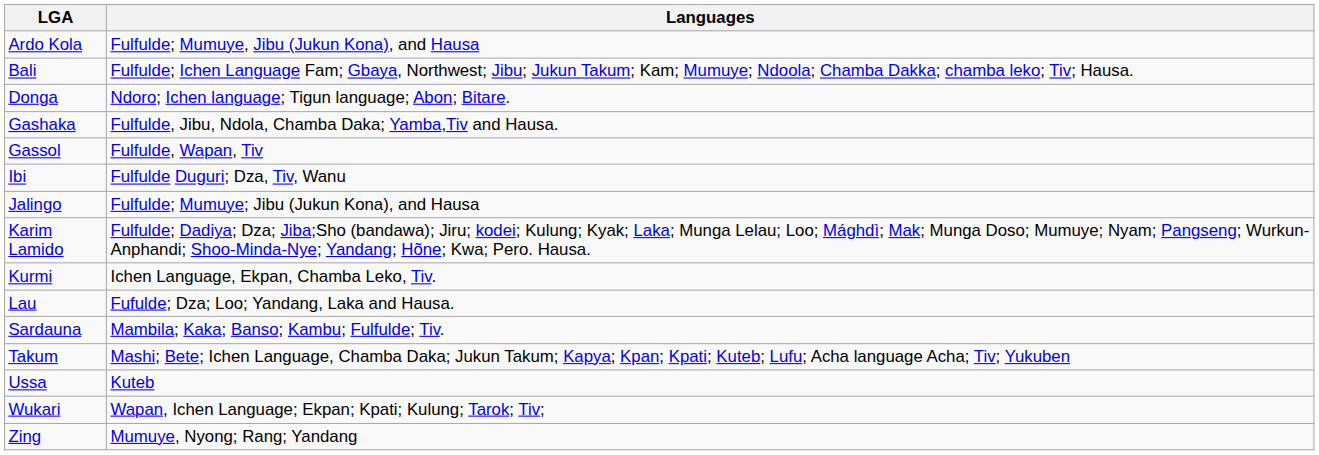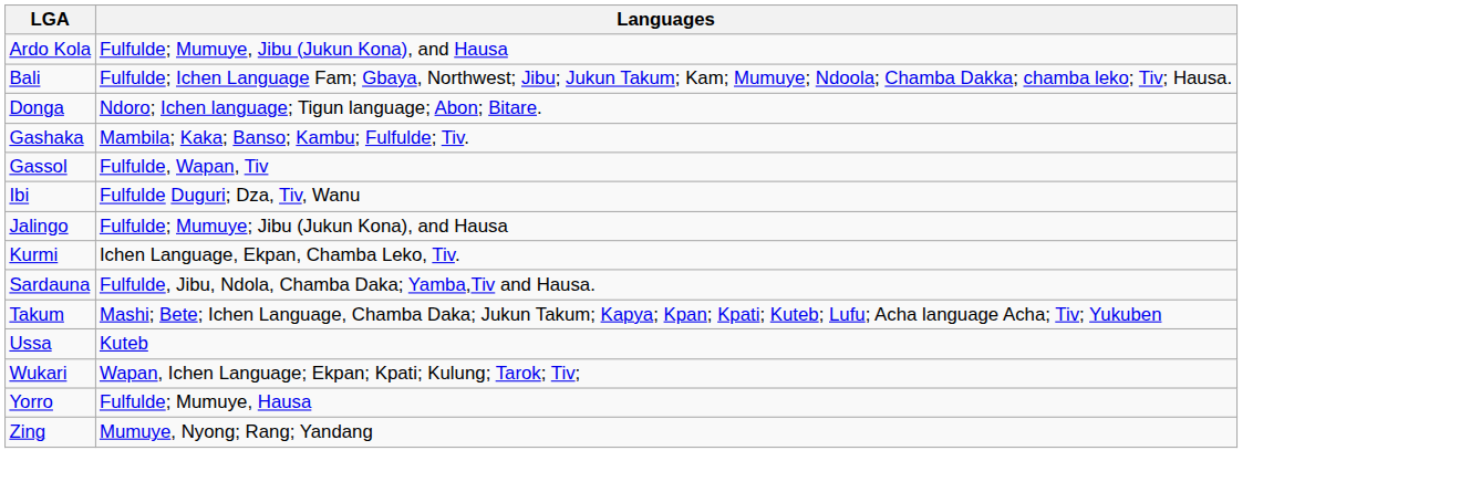 <table class="wikitable">
 <tr>
 <th>LGA</th>
 <th>Languages</th>
 </tr>
 <tr>
 <td><a href='#'>Ardo Kola</a></td>
 <td><a href='#'>Fulfulde</a>; <a href='#'>Mumuye</a>, <a href='#'>Jibu (Jukun Kona)</a>, and <a href='#'>Hausa</a></td>
 </tr>
 <tr>
 <td><a href='#'>Bali</a></td>
 <td><a href='#'>Fulfulde</a>; <a href='#'>Ichen Language</a> Fam; <a href='#'>Gbaya</a>, Northwest; <a href='#'>Jibu</a>; <a href='#'>Jukun Takum</a>; Kam; <a href='#'>Mumuye</a>; <a href='#'>Ndoola</a>; <a href='#'>Chamba Dakka</a>; <a href='#'>chamba leko</a>; <a href='#'>Tiv</a>; Hausa.</td>
 </tr>
 <tr>
 <td><a href='#'>Donga</a></td>
 <td><a href='#'>Ndoro</a>; <a href='#'>Ichen language</a>; Tigun language; <a href='#'>Abon</a>; <a href='#'>Bitare</a>.</td>
 </tr>
 <tr>
 <td><a href='#'>Gashaka</a></td>
-<td><a href='#'>Fulfulde</a>, Jibu, Ndola, Chamba Daka; <a href='#'>Yamba</a>,<a href='#'>Tiv</a> and Hausa.</td>
+<td><a href='#'>Mambila</a>; <a href='#'>Kaka</a>; <a href='#'>Banso</a>; <a href='#'>Kambu</a>; <a href='#'>Fulfulde</a>; <a href='#'>Tiv</a>.</td>
 </tr>
 <tr>
 <td><a href='#'>Gassol</a></td>
 <td><a href='#'>Fulfulde</a>, <a href='#'>Wapan</a>, <a href='#'>Tiv</a></td>
 </tr>
 <tr>
 <td><a href='#'>Ibi</a></td>
 <td><a href='#'>Fulfulde</a> <a href='#'>Duguri</a>; Dza, <a href='#'>Tiv</a>, Wanu</td>
 </tr>
 <tr>
 <td><a href='#'>Jalingo</a></td>
 <td><a href='#'>Fulfulde</a>; <a href='#'>Mumuye</a>; Jibu (Jukun Kona), and Hausa</td>
 </tr>
 <tr>
-<td><a href='#'>Karim Lamido</a></td>
-<td><a href='#'>Fulfulde</a>; <a href='#'>Dadiya</a>; Dza; <a href='#'>Jiba</a>;Sho (bandawa); Jiru; <a href='#'>kodei</a>; Kulung; Kyak; <a href='#'>Laka</a>; Munga Lelau; Loo; <a href='#'>Mághdì</a>; <a href='#'>Mak</a>; Munga Doso; Mumuye; Nyam; <a href='#'>Pangseng</a>; Wurkun-Anphandi; <a href='#'>Shoo-Minda-Nye</a>; <a href='#'>Yandang</a>; <a href='#'>Hõne</a>; Kwa; Pero. Hausa.</td>
-</tr>
-<tr>
 <td><a href='#'>Kurmi</a></td>
 <td>Ichen Language, Ekpan, Chamba Leko, <a href='#'>Tiv</a>.</td>
 </tr>
 <tr>
-<td><a href='#'>Lau</a></td>
-<td><a href='#'>Fufulde</a>; Dza; Loo; Yandang, Laka and Hausa.</td>
-</tr>
-<tr>
 <td><a href='#'>Sardauna</a></td>
-<td><a href='#'>Mambila</a>; <a href='#'>Kaka</a>; <a href='#'>Banso</a>; <a href='#'>Kambu</a>; <a href='#'>Fulfulde</a>; <a href='#'>Tiv</a>.</td>
+<td><a href='#'>Fulfulde</a>, Jibu, Ndola, Chamba Daka; <a href='#'>Yamba</a>,<a href='#'>Tiv</a> and Hausa.</td>
 </tr>
 <tr>
 <td><a href='#'>Takum</a></td>
 <td><a href='#'>Mashi</a>; <a href='#'>Bete</a>; Ichen Language, Chamba Daka; Jukun Takum; <a href='#'>Kapya</a>; <a href='#'>Kpan</a>; <a href='#'>Kpati</a>; <a href='#'>Kuteb</a>; <a href='#'>Lufu</a>; Acha language Acha; <a href='#'>Tiv</a>; <a href='#'>Yukuben</a></td>
 </tr>
 <tr>
 <td><a href='#'>Ussa</a></td>
 <td><a href='#'>Kuteb</a></td>
 </tr>
 <tr>
 <td><a href='#'>Wukari</a></td>
 <td><a href='#'>Wapan</a>, Ichen Language; Ekpan; Kpati; Kulung; <a href='#'>Tarok</a>; <a href='#'>Tiv</a>;</td>
 </tr>
 <tr>
+<td><a href='#'>Yorro</a></td>
+<td><a href='#'>Fulfulde</a>; Mumuye, <a href='#'>Hausa</a></td>
+</tr>
+<tr>
 <td><a href='#'>Zing</a></td>
 <td><a href='#'>Mumuye</a>, Nyong; Rang; Yandang</td>
 </tr>
 </table>
